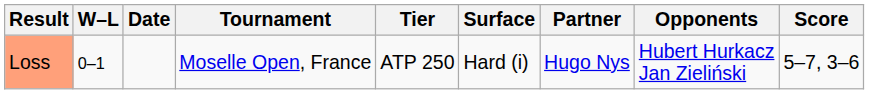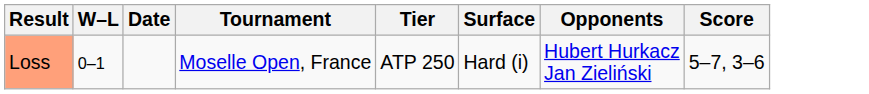 <table class="wikitable">
 <tr>
 <th>Result</th>
 <th class="unsortable">W–L</th>
 <th>Date</th>
 <th>Tournament</th>
 <th>Tier</th>
 <th>Surface</th>
-<th>Partner</th>
 <th>Opponents</th>
 <th class="unsortable">Score</th>
 </tr>
 <tr>
 <td bgcolor=ffa07a>Loss</td>
 <td><small>0–1</small></td>
 <td><a href='#'></a></td>
 <td><a href='#'>Moselle Open</a>, France</td>
 <td>ATP 250</td>
 <td>Hard (i)</td>
-<td> <a href='#'>Hugo Nys</a></td>
 <td> <a href='#'>Hubert Hurkacz</a><br> <a href='#'>Jan Zieliński</a></td>
 <td>5–7, 3–6</td>
 </tr>
 </table>
